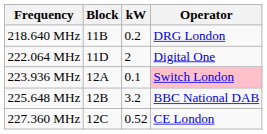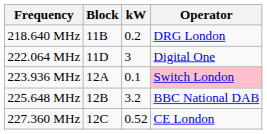 <table class="wikitable sortable">
 <tr>
 <th>Frequency</th>
 <th>Block</th>
 <th>kW</th>
 <th>Operator</th>
 </tr>
 <tr>
 <td>218.640 MHz</td>
 <td>11B</td>
 <td>0.2</td>
 <td><a href='#'>DRG London</a></td>
 </tr>
 <tr>
 <td>222.064 MHz</td>
 <td>11D</td>
-<td>2</td>
+<td>3</td>
 <td><a href='#'>Digital One</a></td>
 </tr>
 <tr>
 <td>223.936 MHz</td>
 <td>12A</td>
 <td>0.1</td>
 <td style="background: pink;"><a href='#'>Switch London</a></td>
 </tr>
 <tr>
 <td>225.648 MHz</td>
 <td>12B</td>
 <td>3.2</td>
 <td><a href='#'>BBC National DAB</a></td>
 </tr>
 <tr>
 <td>227.360 MHz</td>
 <td>12C</td>
 <td>0.52</td>
 <td><a href='#'>CE London</a></td>
 </tr>
 </table>
